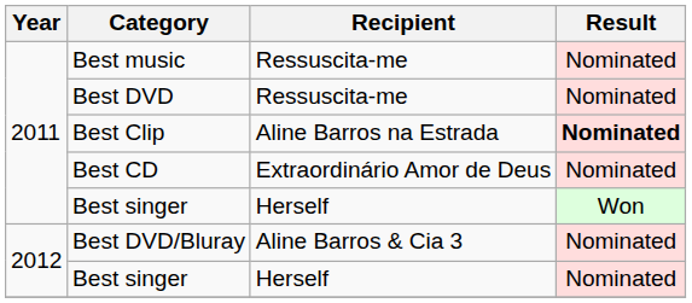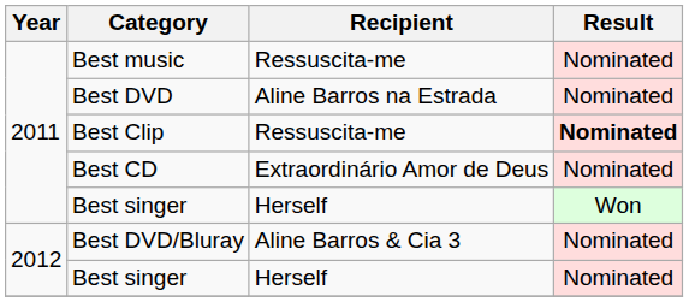 <table class="wikitable">
 <tr>
 <th>Year</th>
 <th>Category</th>
 <th>Recipient</th>
 <th>Result</th>
 </tr>
 <tr>
 <td rowspan="5">2011</td>
 <td>Best music</td>
 <td>Ressuscita-me</td>
 <td style="background: #ffdddd" align="center" class="table-yes2">Nominated</td>
 </tr>
 <tr>
 <td>Best DVD</td>
-<td>Ressuscita-me</td>
+<td>Aline Barros na Estrada</td>
 <td style="background: #ffdddd" align="center" class="table-yes2">Nominated</td>
 </tr>
 <tr>
 <td>Best Clip</td>
-<td>Aline Barros na Estrada</td>
+<td>Ressuscita-me</td>
 <td style="background: #ffdddd" align="center" class="table-yes2"><strong>Nominated</strong></td>
 </tr>
 <tr>
 <td>Best CD</td>
 <td>Extraordinário Amor de Deus</td>
 <td style="background: #ffdddd" align="center" class="table-yes2">Nominated</td>
 </tr>
 <tr>
 <td>Best singer</td>
 <td>Herself</td>
 <td style="background: #ddffdd" align="center" class="table-yes2">Won</td>
 </tr>
 <tr>
 <td rowspan="2">2012</td>
 <td>Best DVD/Bluray</td>
 <td>Aline Barros & Cia 3</td>
 <td style="background: #ffdddd" align="center" class="table-yes2">Nominated</td>
 </tr>
 <tr>
 <td>Best singer</td>
 <td>Herself</td>
 <td style="background: #ffdddd" align="center" class="table-yes2">Nominated</td>
 </tr>
 <tr>
 </tr>
 </table>
